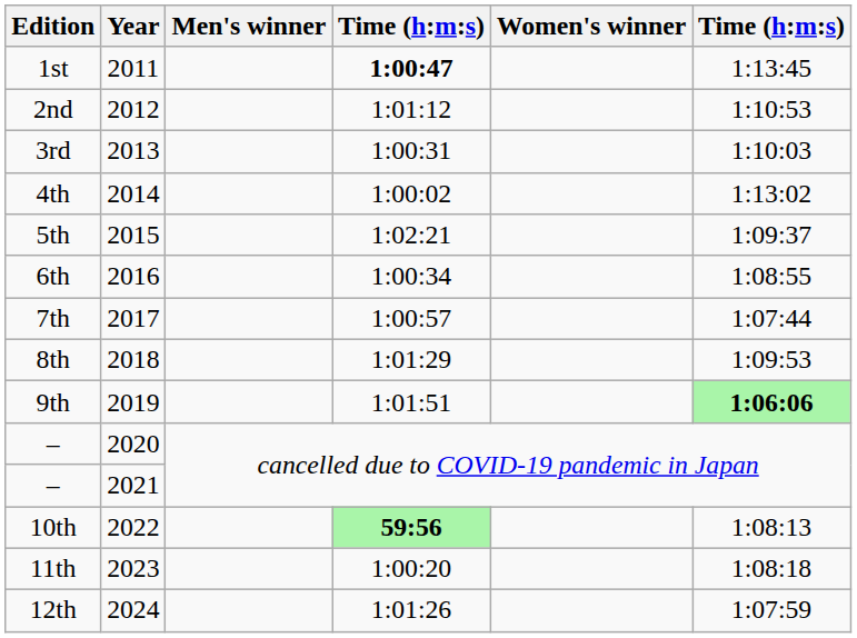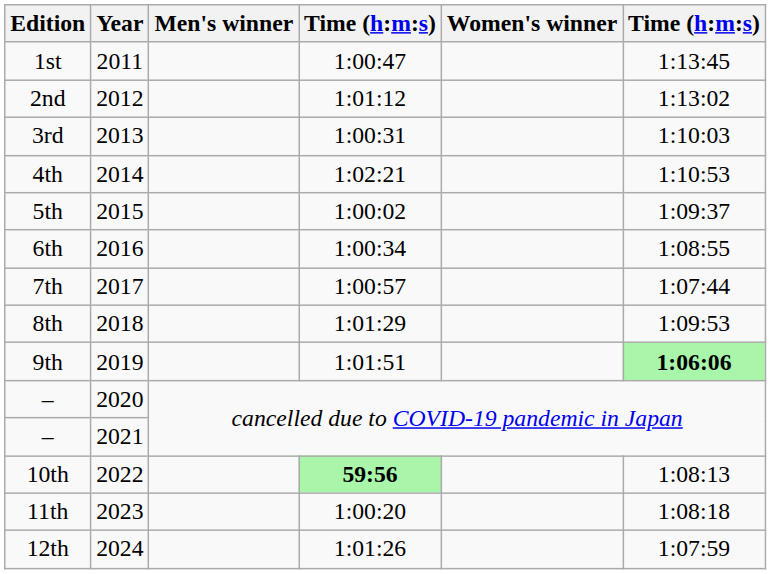 <table class="wikitable sortable" style="text-align:center">
 <tr>
 <th class=unsortable>Edition</th>
 <th>Year</th>
 <th class=unsortable>Men's winner</th>
 <th>Time (<a href='#'>h</a>:<a href='#'>m</a>:<a href='#'>s</a>)</th>
 <th class=unsortable>Women's winner</th>
 <th>Time (<a href='#'>h</a>:<a href='#'>m</a>:<a href='#'>s</a>)</th>
 </tr>
 <tr>
 <td>1st</td>
 <td>2011</td>
 <td align=left></td>
-<td><strong>1:00:47</strong></td>
+<td>1:00:47</td>
 <td align=left></td>
 <td>1:13:45</td>
 </tr>
 <tr>
 <td>2nd</td>
 <td>2012</td>
 <td align=left></td>
 <td>1:01:12</td>
 <td align=left></td>
-<td>1:10:53</td>
+<td>1:13:02</td>
 </tr>
 <tr>
 <td>3rd</td>
 <td>2013</td>
 <td align=left></td>
 <td>1:00:31</td>
 <td align=left></td>
 <td>1:10:03</td>
 </tr>
 <tr>
 <td>4th</td>
 <td>2014</td>
 <td align=left></td>
-<td>1:00:02</td>
+<td>1:02:21</td>
 <td align=left></td>
-<td>1:13:02</td>
+<td>1:10:53</td>
 </tr>
 <tr>
 <td>5th</td>
 <td>2015</td>
 <td align=left></td>
-<td>1:02:21</td>
+<td>1:00:02</td>
 <td align=left></td>
 <td>1:09:37</td>
 </tr>
 <tr>
 <td>6th</td>
 <td>2016</td>
 <td align=left></td>
 <td>1:00:34</td>
 <td align=left></td>
 <td>1:08:55</td>
 </tr>
 <tr>
 <td>7th</td>
 <td>2017</td>
 <td align=left></td>
 <td>1:00:57</td>
 <td align=left></td>
 <td>1:07:44</td>
 </tr>
 <tr>
 <td>8th</td>
 <td>2018</td>
 <td align=left></td>
 <td>1:01:29</td>
 <td align=left></td>
 <td>1:09:53</td>
 </tr>
 <tr>
 <td>9th</td>
 <td>2019</td>
 <td align=left></td>
 <td>1:01:51</td>
 <td align=left></td>
 <td bgcolor=#A9F5A9><strong>1:06:06</strong></td>
 </tr>
 <tr>
 <td>–</td>
 <td>2020</td>
 <td rowspan="2" colspan="4" align="center" data-sort-value=""><em>cancelled due to <a href='#'>COVID-19 pandemic in Japan</a></em></td>
 </tr>
 <tr>
 <td>–</td>
 <td>2021</td>
 </tr>
 <tr>
 <td>10th</td>
 <td>2022</td>
 <td align=left></td>
 <td bgcolor=#A9F5A9><strong>59:56</strong></td>
 <td align=left></td>
 <td>1:08:13</td>
 </tr>
 <tr>
 <td>11th</td>
 <td>2023</td>
 <td align=left></td>
 <td>1:00:20</td>
 <td align=left></td>
 <td>1:08:18</td>
 </tr>
 <tr>
 <td>12th</td>
 <td>2024</td>
 <td align=left></td>
 <td>1:01:26</td>
 <td align=left></td>
 <td>1:07:59</td>
 </tr>
 </table>
